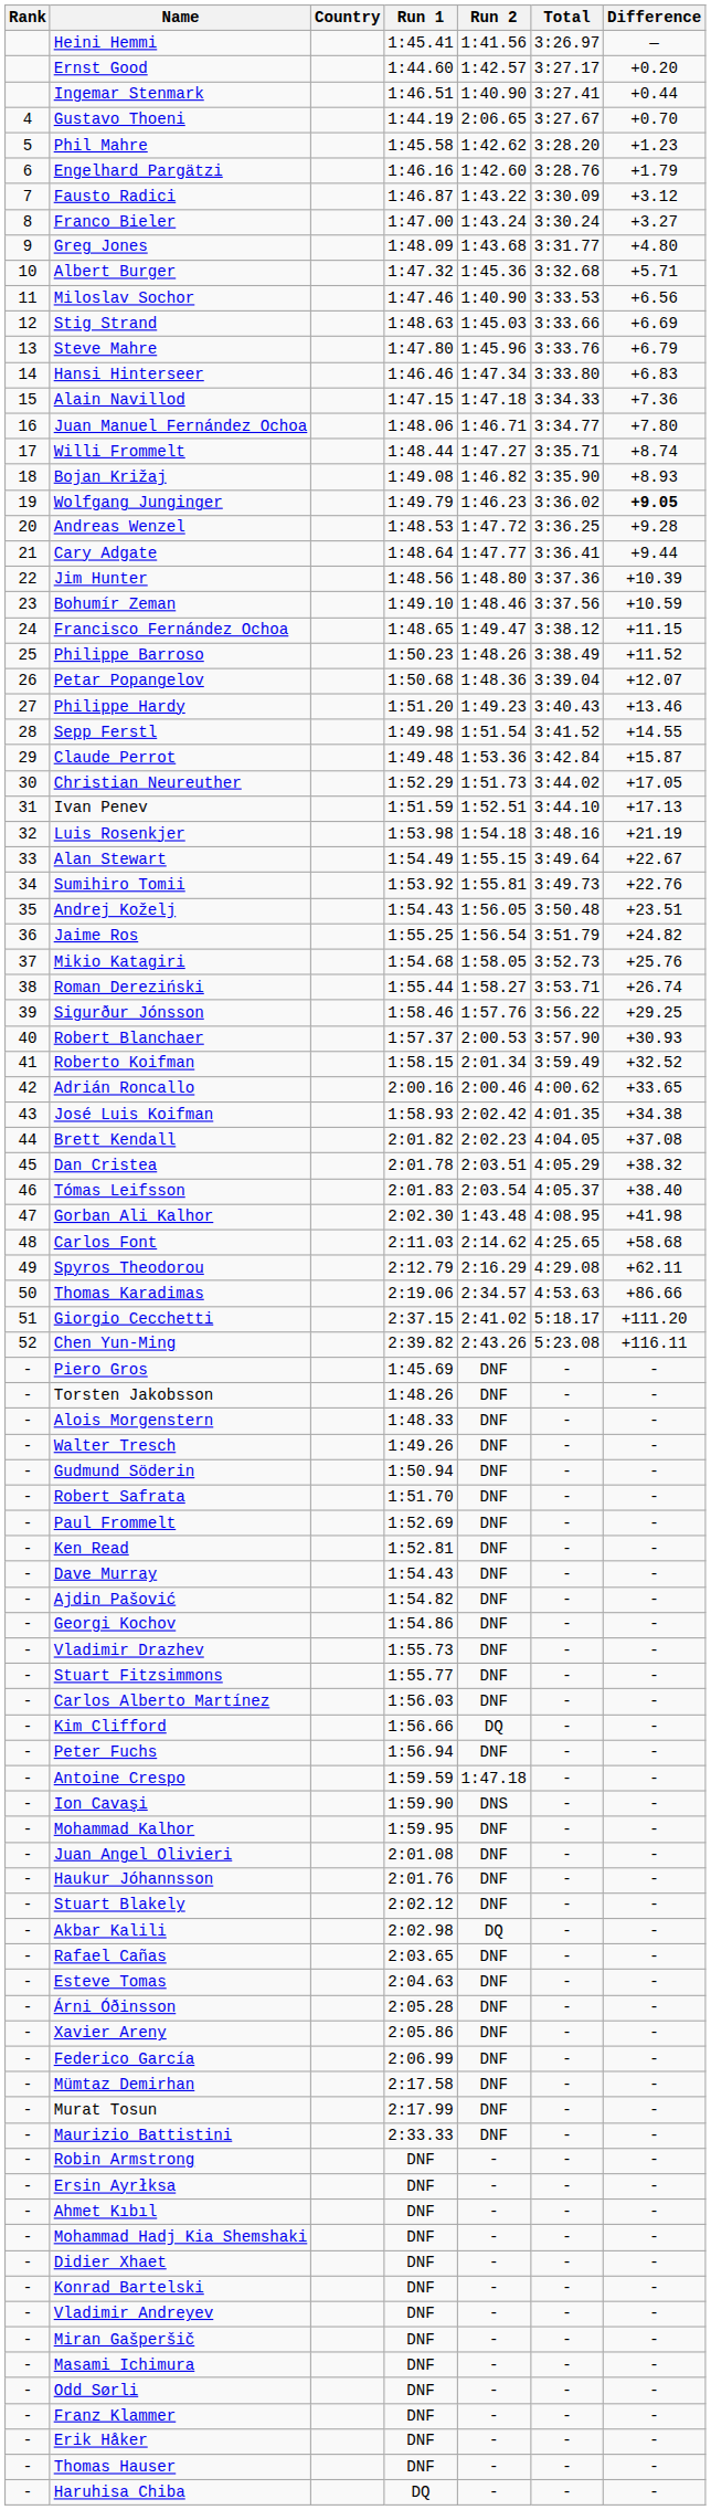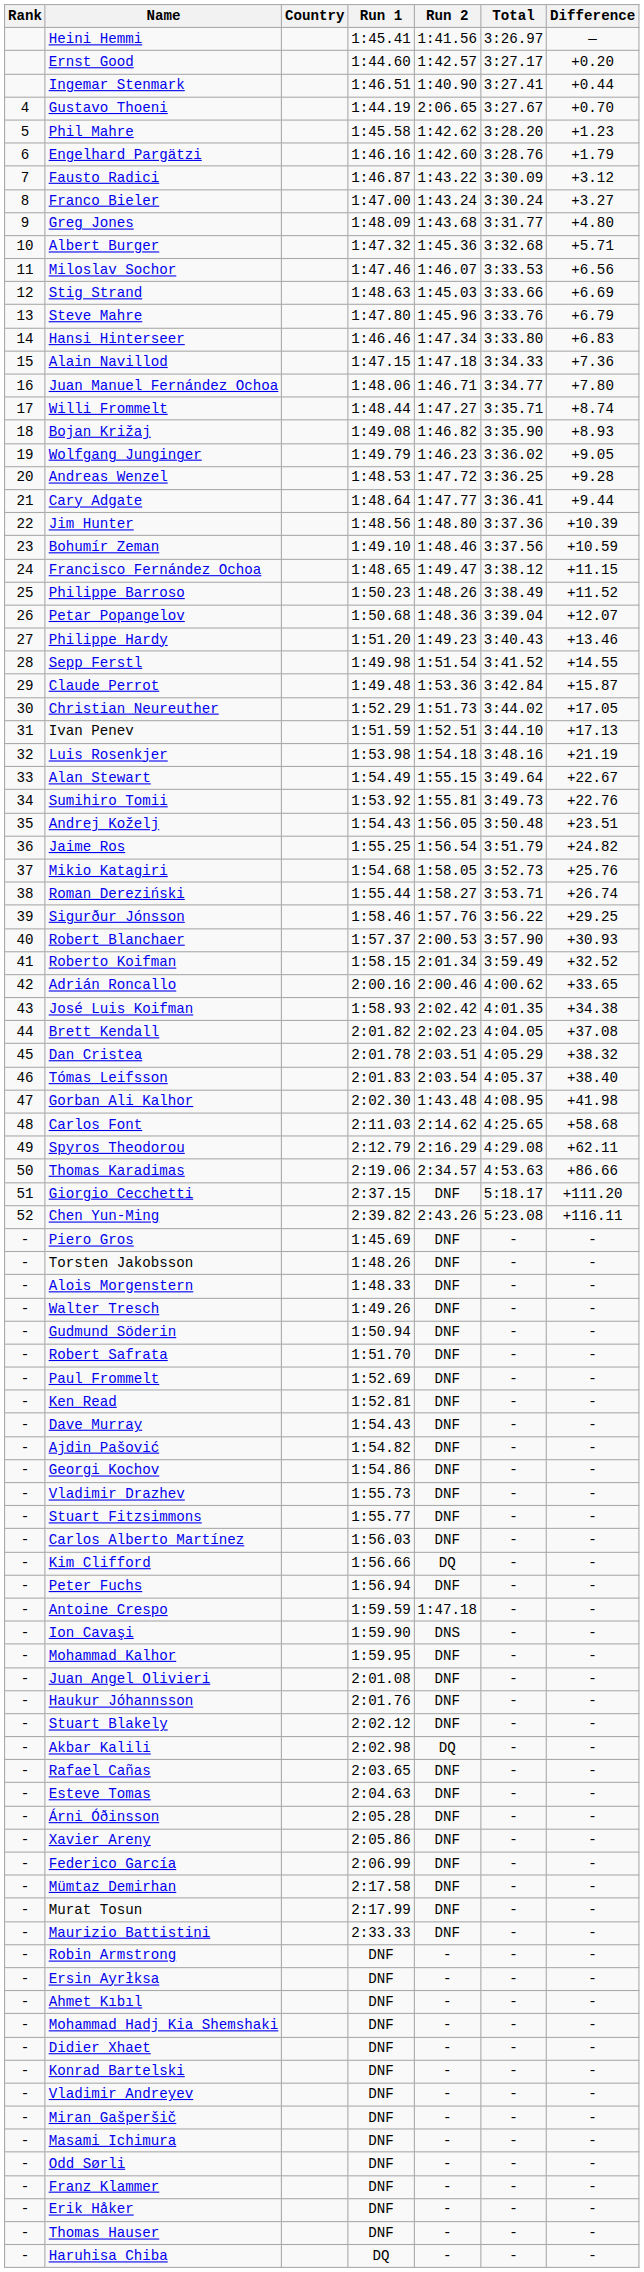 <table class="wikitable sortable" style="text-align:center">
 <tr>
 <th>Rank</th>
 <th>Name</th>
 <th>Country</th>
 <th>Run 1</th>
 <th>Run 2</th>
 <th>Total</th>
 <th>Difference</th>
 </tr>
 <tr>
 <td></td>
 <td align=left><a href='#'>Heini Hemmi</a></td>
 <td align=left></td>
 <td>1:45.41</td>
 <td>1:41.56</td>
 <td>3:26.97</td>
 <td>—</td>
 </tr>
 <tr>
 <td></td>
 <td align=left><a href='#'>Ernst Good</a></td>
 <td align=left></td>
 <td>1:44.60</td>
 <td>1:42.57</td>
 <td>3:27.17</td>
 <td>+0.20</td>
 </tr>
 <tr>
 <td></td>
 <td align=left><a href='#'>Ingemar Stenmark</a></td>
 <td align=left></td>
 <td>1:46.51</td>
 <td>1:40.90</td>
 <td>3:27.41</td>
 <td>+0.44</td>
 </tr>
 <tr>
 <td>4</td>
 <td align=left><a href='#'>Gustavo Thoeni</a></td>
 <td align=left></td>
 <td>1:44.19</td>
 <td>2:06.65</td>
 <td>3:27.67</td>
 <td>+0.70</td>
 </tr>
 <tr>
 <td>5</td>
 <td align=left><a href='#'>Phil Mahre</a></td>
 <td align=left></td>
 <td>1:45.58</td>
 <td>1:42.62</td>
 <td>3:28.20</td>
 <td>+1.23</td>
 </tr>
 <tr>
 <td>6</td>
 <td align=left><a href='#'>Engelhard Pargätzi</a></td>
 <td align=left></td>
 <td>1:46.16</td>
 <td>1:42.60</td>
 <td>3:28.76</td>
 <td>+1.79</td>
 </tr>
 <tr>
 <td>7</td>
 <td align=left><a href='#'>Fausto Radici</a></td>
 <td align=left></td>
 <td>1:46.87</td>
 <td>1:43.22</td>
 <td>3:30.09</td>
 <td>+3.12</td>
 </tr>
 <tr>
 <td>8</td>
 <td align=left><a href='#'>Franco Bieler</a></td>
 <td align=left></td>
 <td>1:47.00</td>
 <td>1:43.24</td>
 <td>3:30.24</td>
 <td>+3.27</td>
 </tr>
 <tr>
 <td>9</td>
 <td align=left><a href='#'>Greg Jones</a></td>
 <td align=left></td>
 <td>1:48.09</td>
 <td>1:43.68</td>
 <td>3:31.77</td>
 <td>+4.80</td>
 </tr>
 <tr>
 <td>10</td>
 <td align=left><a href='#'>Albert Burger</a></td>
 <td align=left></td>
 <td>1:47.32</td>
 <td>1:45.36</td>
 <td>3:32.68</td>
 <td>+5.71</td>
 </tr>
 <tr>
 <td>11</td>
 <td align=left><a href='#'>Miloslav Sochor</a></td>
 <td align=left></td>
 <td>1:47.46</td>
-<td>1:40.90</td>
+<td>1:46.07</td>
 <td>3:33.53</td>
 <td>+6.56</td>
 </tr>
 <tr>
 <td>12</td>
 <td align=left><a href='#'>Stig Strand</a></td>
 <td align=left></td>
 <td>1:48.63</td>
 <td>1:45.03</td>
 <td>3:33.66</td>
 <td>+6.69</td>
 </tr>
 <tr>
 <td>13</td>
 <td align=left><a href='#'>Steve Mahre</a></td>
 <td align=left></td>
 <td>1:47.80</td>
 <td>1:45.96</td>
 <td>3:33.76</td>
 <td>+6.79</td>
 </tr>
 <tr>
 <td>14</td>
 <td align=left><a href='#'>Hansi Hinterseer</a></td>
 <td align=left></td>
 <td>1:46.46</td>
 <td>1:47.34</td>
 <td>3:33.80</td>
 <td>+6.83</td>
 </tr>
 <tr>
 <td>15</td>
 <td align=left><a href='#'>Alain Navillod</a></td>
 <td align=left></td>
 <td>1:47.15</td>
 <td>1:47.18</td>
 <td>3:34.33</td>
 <td>+7.36</td>
 </tr>
 <tr>
 <td>16</td>
 <td align=left><a href='#'>Juan Manuel Fernández Ochoa</a></td>
 <td align=left></td>
 <td>1:48.06</td>
 <td>1:46.71</td>
 <td>3:34.77</td>
 <td>+7.80</td>
 </tr>
 <tr>
 <td>17</td>
 <td align=left><a href='#'>Willi Frommelt</a></td>
 <td align=left></td>
 <td>1:48.44</td>
 <td>1:47.27</td>
 <td>3:35.71</td>
 <td>+8.74</td>
 </tr>
 <tr>
 <td>18</td>
 <td align=left><a href='#'>Bojan Križaj</a></td>
 <td align=left></td>
 <td>1:49.08</td>
 <td>1:46.82</td>
 <td>3:35.90</td>
 <td>+8.93</td>
 </tr>
 <tr>
 <td>19</td>
 <td align=left><a href='#'>Wolfgang Junginger</a></td>
 <td align=left></td>
 <td>1:49.79</td>
 <td>1:46.23</td>
 <td>3:36.02</td>
-<td><strong>+9.05</strong></td>
+<td>+9.05</td>
 </tr>
 <tr>
 <td>20</td>
 <td align=left><a href='#'>Andreas Wenzel</a></td>
 <td align=left></td>
 <td>1:48.53</td>
 <td>1:47.72</td>
 <td>3:36.25</td>
 <td>+9.28</td>
 </tr>
 <tr>
 <td>21</td>
 <td align=left><a href='#'>Cary Adgate</a></td>
 <td align=left></td>
 <td>1:48.64</td>
 <td>1:47.77</td>
 <td>3:36.41</td>
 <td>+9.44</td>
 </tr>
 <tr>
 <td>22</td>
 <td align=left><a href='#'>Jim Hunter</a></td>
 <td align=left></td>
 <td>1:48.56</td>
 <td>1:48.80</td>
 <td>3:37.36</td>
 <td>+10.39</td>
 </tr>
 <tr>
 <td>23</td>
 <td align=left><a href='#'>Bohumír Zeman</a></td>
 <td align=left></td>
 <td>1:49.10</td>
 <td>1:48.46</td>
 <td>3:37.56</td>
 <td>+10.59</td>
 </tr>
 <tr>
 <td>24</td>
 <td align=left><a href='#'>Francisco Fernández Ochoa</a></td>
 <td align=left></td>
 <td>1:48.65</td>
 <td>1:49.47</td>
 <td>3:38.12</td>
 <td>+11.15</td>
 </tr>
 <tr>
 <td>25</td>
 <td align=left><a href='#'>Philippe Barroso</a></td>
 <td align=left></td>
 <td>1:50.23</td>
 <td>1:48.26</td>
 <td>3:38.49</td>
 <td>+11.52</td>
 </tr>
 <tr>
 <td>26</td>
 <td align=left><a href='#'>Petar Popangelov</a></td>
 <td align=left></td>
 <td>1:50.68</td>
 <td>1:48.36</td>
 <td>3:39.04</td>
 <td>+12.07</td>
 </tr>
 <tr>
 <td>27</td>
 <td align=left><a href='#'>Philippe Hardy</a></td>
 <td align=left></td>
 <td>1:51.20</td>
 <td>1:49.23</td>
 <td>3:40.43</td>
 <td>+13.46</td>
 </tr>
 <tr>
 <td>28</td>
 <td align=left><a href='#'>Sepp Ferstl</a></td>
 <td align=left></td>
 <td>1:49.98</td>
 <td>1:51.54</td>
 <td>3:41.52</td>
 <td>+14.55</td>
 </tr>
 <tr>
 <td>29</td>
 <td align=left><a href='#'>Claude Perrot</a></td>
 <td align=left></td>
 <td>1:49.48</td>
 <td>1:53.36</td>
 <td>3:42.84</td>
 <td>+15.87</td>
 </tr>
 <tr>
 <td>30</td>
 <td align=left><a href='#'>Christian Neureuther</a></td>
 <td align=left></td>
 <td>1:52.29</td>
 <td>1:51.73</td>
 <td>3:44.02</td>
 <td>+17.05</td>
 </tr>
 <tr>
 <td>31</td>
 <td align=left>Ivan Penev</td>
 <td align=left></td>
 <td>1:51.59</td>
 <td>1:52.51</td>
 <td>3:44.10</td>
 <td>+17.13</td>
 </tr>
 <tr>
 <td>32</td>
 <td align=left><a href='#'>Luis Rosenkjer</a></td>
 <td align=left></td>
 <td>1:53.98</td>
 <td>1:54.18</td>
 <td>3:48.16</td>
 <td>+21.19</td>
 </tr>
 <tr>
 <td>33</td>
 <td align=left><a href='#'>Alan Stewart</a></td>
 <td align=left></td>
 <td>1:54.49</td>
 <td>1:55.15</td>
 <td>3:49.64</td>
 <td>+22.67</td>
 </tr>
 <tr>
 <td>34</td>
 <td align=left><a href='#'>Sumihiro Tomii</a></td>
 <td align=left></td>
 <td>1:53.92</td>
 <td>1:55.81</td>
 <td>3:49.73</td>
 <td>+22.76</td>
 </tr>
 <tr>
 <td>35</td>
 <td align=left><a href='#'>Andrej Koželj</a></td>
 <td align=left></td>
 <td>1:54.43</td>
 <td>1:56.05</td>
 <td>3:50.48</td>
 <td>+23.51</td>
 </tr>
 <tr>
 <td>36</td>
 <td align=left><a href='#'>Jaime Ros</a></td>
 <td align=left></td>
 <td>1:55.25</td>
 <td>1:56.54</td>
 <td>3:51.79</td>
 <td>+24.82</td>
 </tr>
 <tr>
 <td>37</td>
 <td align=left><a href='#'>Mikio Katagiri</a></td>
 <td align=left></td>
 <td>1:54.68</td>
 <td>1:58.05</td>
 <td>3:52.73</td>
 <td>+25.76</td>
 </tr>
 <tr>
 <td>38</td>
 <td align=left><a href='#'>Roman Dereziński</a></td>
 <td align=left></td>
 <td>1:55.44</td>
 <td>1:58.27</td>
 <td>3:53.71</td>
 <td>+26.74</td>
 </tr>
 <tr>
 <td>39</td>
 <td align=left><a href='#'>Sigurður Jónsson</a></td>
 <td align=left></td>
 <td>1:58.46</td>
 <td>1:57.76</td>
 <td>3:56.22</td>
 <td>+29.25</td>
 </tr>
 <tr>
 <td>40</td>
 <td align=left><a href='#'>Robert Blanchaer</a></td>
 <td align=left></td>
 <td>1:57.37</td>
 <td>2:00.53</td>
 <td>3:57.90</td>
 <td>+30.93</td>
 </tr>
 <tr>
 <td>41</td>
 <td align=left><a href='#'>Roberto Koifman</a></td>
 <td align=left></td>
 <td>1:58.15</td>
 <td>2:01.34</td>
 <td>3:59.49</td>
 <td>+32.52</td>
 </tr>
 <tr>
 <td>42</td>
 <td align=left><a href='#'>Adrián Roncallo</a></td>
 <td align=left></td>
 <td>2:00.16</td>
 <td>2:00.46</td>
 <td>4:00.62</td>
 <td>+33.65</td>
 </tr>
 <tr>
 <td>43</td>
 <td align=left><a href='#'>José Luis Koifman</a></td>
 <td align=left></td>
 <td>1:58.93</td>
 <td>2:02.42</td>
 <td>4:01.35</td>
 <td>+34.38</td>
 </tr>
 <tr>
 <td>44</td>
 <td align=left><a href='#'>Brett Kendall</a></td>
 <td align=left></td>
 <td>2:01.82</td>
 <td>2:02.23</td>
 <td>4:04.05</td>
 <td>+37.08</td>
 </tr>
 <tr>
 <td>45</td>
 <td align=left><a href='#'>Dan Cristea</a></td>
 <td align=left></td>
 <td>2:01.78</td>
 <td>2:03.51</td>
 <td>4:05.29</td>
 <td>+38.32</td>
 </tr>
 <tr>
 <td>46</td>
 <td align=left><a href='#'>Tómas Leifsson</a></td>
 <td align=left></td>
 <td>2:01.83</td>
 <td>2:03.54</td>
 <td>4:05.37</td>
 <td>+38.40</td>
 </tr>
 <tr>
 <td>47</td>
 <td align=left><a href='#'>Gorban Ali Kalhor</a></td>
 <td align=left></td>
 <td>2:02.30</td>
 <td>1:43.48</td>
 <td>4:08.95</td>
 <td>+41.98</td>
 </tr>
 <tr>
 <td>48</td>
 <td align=left><a href='#'>Carlos Font</a></td>
 <td align=left></td>
 <td>2:11.03</td>
 <td>2:14.62</td>
 <td>4:25.65</td>
 <td>+58.68</td>
 </tr>
 <tr>
 <td>49</td>
 <td align=left><a href='#'>Spyros Theodorou</a></td>
 <td align=left></td>
 <td>2:12.79</td>
 <td>2:16.29</td>
 <td>4:29.08</td>
 <td>+62.11</td>
 </tr>
 <tr>
 <td>50</td>
 <td align=left><a href='#'>Thomas Karadimas</a></td>
 <td align=left></td>
 <td>2:19.06</td>
 <td>2:34.57</td>
 <td>4:53.63</td>
 <td>+86.66</td>
 </tr>
 <tr>
 <td>51</td>
 <td align=left><a href='#'>Giorgio Cecchetti</a></td>
 <td align=left></td>
 <td>2:37.15</td>
-<td>2:41.02</td>
+<td>DNF</td>
 <td>5:18.17</td>
 <td>+111.20</td>
 </tr>
 <tr>
 <td>52</td>
 <td align=left><a href='#'>Chen Yun-Ming</a></td>
 <td align=left></td>
 <td>2:39.82</td>
 <td>2:43.26</td>
 <td>5:23.08</td>
 <td>+116.11</td>
 </tr>
 <tr>
 <td>-</td>
 <td align=left><a href='#'>Piero Gros</a></td>
 <td align=left></td>
 <td>1:45.69</td>
 <td>DNF</td>
 <td>-</td>
 <td>-</td>
 </tr>
 <tr>
 <td>-</td>
 <td align=left>Torsten Jakobsson</td>
 <td align=left></td>
 <td>1:48.26</td>
 <td>DNF</td>
 <td>-</td>
 <td>-</td>
 </tr>
 <tr>
 <td>-</td>
 <td align=left><a href='#'>Alois Morgenstern</a></td>
 <td align=left></td>
 <td>1:48.33</td>
 <td>DNF</td>
 <td>-</td>
 <td>-</td>
 </tr>
 <tr>
 <td>-</td>
 <td align=left><a href='#'>Walter Tresch</a></td>
 <td align=left></td>
 <td>1:49.26</td>
 <td>DNF</td>
 <td>-</td>
 <td>-</td>
 </tr>
 <tr>
 <td>-</td>
 <td align=left><a href='#'>Gudmund Söderin</a></td>
 <td align=left></td>
 <td>1:50.94</td>
 <td>DNF</td>
 <td>-</td>
 <td>-</td>
 </tr>
 <tr>
 <td>-</td>
 <td align=left><a href='#'>Robert Safrata</a></td>
 <td align=left></td>
 <td>1:51.70</td>
 <td>DNF</td>
 <td>-</td>
 <td>-</td>
 </tr>
 <tr>
 <td>-</td>
 <td align=left><a href='#'>Paul Frommelt</a></td>
 <td align=left></td>
 <td>1:52.69</td>
 <td>DNF</td>
 <td>-</td>
 <td>-</td>
 </tr>
 <tr>
 <td>-</td>
 <td align=left><a href='#'>Ken Read</a></td>
 <td align=left></td>
 <td>1:52.81</td>
 <td>DNF</td>
 <td>-</td>
 <td>-</td>
 </tr>
 <tr>
 <td>-</td>
 <td align=left><a href='#'>Dave Murray</a></td>
 <td align=left></td>
 <td>1:54.43</td>
 <td>DNF</td>
 <td>-</td>
 <td>-</td>
 </tr>
 <tr>
 <td>-</td>
 <td align=left><a href='#'>Ajdin Pašović</a></td>
 <td align=left></td>
 <td>1:54.82</td>
 <td>DNF</td>
 <td>-</td>
 <td>-</td>
 </tr>
 <tr>
 <td>-</td>
 <td align=left><a href='#'>Georgi Kochov</a></td>
 <td align=left></td>
 <td>1:54.86</td>
 <td>DNF</td>
 <td>-</td>
 <td>-</td>
 </tr>
 <tr>
 <td>-</td>
 <td align=left><a href='#'>Vladimir Drazhev</a></td>
 <td align=left></td>
 <td>1:55.73</td>
 <td>DNF</td>
 <td>-</td>
 <td>-</td>
 </tr>
 <tr>
 <td>-</td>
 <td align=left><a href='#'>Stuart Fitzsimmons</a></td>
 <td align=left></td>
 <td>1:55.77</td>
 <td>DNF</td>
 <td>-</td>
 <td>-</td>
 </tr>
 <tr>
 <td>-</td>
 <td align=left><a href='#'>Carlos Alberto Martínez</a></td>
 <td align=left></td>
 <td>1:56.03</td>
 <td>DNF</td>
 <td>-</td>
 <td>-</td>
 </tr>
 <tr>
 <td>-</td>
 <td align=left><a href='#'>Kim Clifford</a></td>
 <td align=left></td>
 <td>1:56.66</td>
 <td>DQ</td>
 <td>-</td>
 <td>-</td>
 </tr>
 <tr>
 <td>-</td>
 <td align=left><a href='#'>Peter Fuchs</a></td>
 <td align=left></td>
 <td>1:56.94</td>
 <td>DNF</td>
 <td>-</td>
 <td>-</td>
 </tr>
 <tr>
 <td>-</td>
 <td align=left><a href='#'>Antoine Crespo</a></td>
 <td align=left></td>
 <td>1:59.59</td>
 <td>1:47.18</td>
 <td>-</td>
 <td>-</td>
 </tr>
 <tr>
 <td>-</td>
 <td align=left><a href='#'>Ion Cavaşi</a></td>
 <td align=left></td>
 <td>1:59.90</td>
 <td>DNS</td>
 <td>-</td>
 <td>-</td>
 </tr>
 <tr>
 <td>-</td>
 <td align=left><a href='#'>Mohammad Kalhor</a></td>
 <td align=left></td>
 <td>1:59.95</td>
 <td>DNF</td>
 <td>-</td>
 <td>-</td>
 </tr>
 <tr>
 <td>-</td>
 <td align=left><a href='#'>Juan Angel Olivieri</a></td>
 <td align=left></td>
 <td>2:01.08</td>
 <td>DNF</td>
 <td>-</td>
 <td>-</td>
 </tr>
 <tr>
 <td>-</td>
 <td align=left><a href='#'>Haukur Jóhannsson</a></td>
 <td align=left></td>
 <td>2:01.76</td>
 <td>DNF</td>
 <td>-</td>
 <td>-</td>
 </tr>
 <tr>
 <td>-</td>
 <td align=left><a href='#'>Stuart Blakely</a></td>
 <td align=left></td>
 <td>2:02.12</td>
 <td>DNF</td>
 <td>-</td>
 <td>-</td>
 </tr>
 <tr>
 <td>-</td>
 <td align=left><a href='#'>Akbar Kalili</a></td>
 <td align=left></td>
 <td>2:02.98</td>
 <td>DQ</td>
 <td>-</td>
 <td>-</td>
 </tr>
 <tr>
 <td>-</td>
 <td align=left><a href='#'>Rafael Cañas</a></td>
 <td align=left></td>
 <td>2:03.65</td>
 <td>DNF</td>
 <td>-</td>
 <td>-</td>
 </tr>
 <tr>
 <td>-</td>
 <td align=left><a href='#'>Esteve Tomas</a></td>
 <td align=left></td>
 <td>2:04.63</td>
 <td>DNF</td>
 <td>-</td>
 <td>-</td>
 </tr>
 <tr>
 <td>-</td>
 <td align=left><a href='#'>Árni Óðinsson</a></td>
 <td align=left></td>
 <td>2:05.28</td>
 <td>DNF</td>
 <td>-</td>
 <td>-</td>
 </tr>
 <tr>
 <td>-</td>
 <td align=left><a href='#'>Xavier Areny</a></td>
 <td align=left></td>
 <td>2:05.86</td>
 <td>DNF</td>
 <td>-</td>
 <td>-</td>
 </tr>
 <tr>
 <td>-</td>
 <td align=left><a href='#'>Federico García</a></td>
 <td align=left></td>
 <td>2:06.99</td>
 <td>DNF</td>
 <td>-</td>
 <td>-</td>
 </tr>
 <tr>
 <td>-</td>
 <td align=left><a href='#'>Mümtaz Demirhan</a></td>
 <td align=left></td>
 <td>2:17.58</td>
 <td>DNF</td>
 <td>-</td>
 <td>-</td>
 </tr>
 <tr>
 <td>-</td>
 <td align=left>Murat Tosun</td>
 <td align=left></td>
 <td>2:17.99</td>
 <td>DNF</td>
 <td>-</td>
 <td>-</td>
 </tr>
 <tr>
 <td>-</td>
 <td align=left><a href='#'>Maurizio Battistini</a></td>
 <td align=left></td>
 <td>2:33.33</td>
 <td>DNF</td>
 <td>-</td>
 <td>-</td>
 </tr>
 <tr>
 <td>-</td>
 <td align=left><a href='#'>Robin Armstrong</a></td>
 <td align=left></td>
 <td>DNF</td>
 <td>-</td>
 <td>-</td>
 <td>-</td>
 </tr>
 <tr>
 <td>-</td>
 <td align=left><a href='#'>Ersin Ayrłksa</a></td>
 <td align=left></td>
 <td>DNF</td>
 <td>-</td>
 <td>-</td>
 <td>-</td>
 </tr>
 <tr>
 <td>-</td>
 <td align=left><a href='#'>Ahmet Kıbıl</a></td>
 <td align=left></td>
 <td>DNF</td>
 <td>-</td>
 <td>-</td>
 <td>-</td>
 </tr>
 <tr>
 <td>-</td>
 <td align=left><a href='#'>Mohammad Hadj Kia Shemshaki</a></td>
 <td align=left></td>
 <td>DNF</td>
 <td>-</td>
 <td>-</td>
 <td>-</td>
 </tr>
 <tr>
 <td>-</td>
 <td align=left><a href='#'>Didier Xhaet</a></td>
 <td align=left></td>
 <td>DNF</td>
 <td>-</td>
 <td>-</td>
 <td>-</td>
 </tr>
 <tr>
 <td>-</td>
 <td align=left><a href='#'>Konrad Bartelski</a></td>
 <td align=left></td>
 <td>DNF</td>
 <td>-</td>
 <td>-</td>
 <td>-</td>
 </tr>
 <tr>
 <td>-</td>
 <td align=left><a href='#'>Vladimir Andreyev</a></td>
 <td align=left></td>
 <td>DNF</td>
 <td>-</td>
 <td>-</td>
 <td>-</td>
 </tr>
 <tr>
 <td>-</td>
 <td align=left><a href='#'>Miran Gašperšič</a></td>
 <td align=left></td>
 <td>DNF</td>
 <td>-</td>
 <td>-</td>
 <td>-</td>
 </tr>
 <tr>
 <td>-</td>
 <td align=left><a href='#'>Masami Ichimura</a></td>
 <td align=left></td>
 <td>DNF</td>
 <td>-</td>
 <td>-</td>
 <td>-</td>
 </tr>
 <tr>
 <td>-</td>
 <td align=left><a href='#'>Odd Sørli</a></td>
 <td align=left></td>
 <td>DNF</td>
 <td>-</td>
 <td>-</td>
 <td>-</td>
 </tr>
 <tr>
 <td>-</td>
 <td align=left><a href='#'>Franz Klammer</a></td>
 <td align=left></td>
 <td>DNF</td>
 <td>-</td>
 <td>-</td>
 <td>-</td>
 </tr>
 <tr>
 <td>-</td>
 <td align=left><a href='#'>Erik Håker</a></td>
 <td align=left></td>
 <td>DNF</td>
 <td>-</td>
 <td>-</td>
 <td>-</td>
 </tr>
 <tr>
 <td>-</td>
 <td align=left><a href='#'>Thomas Hauser</a></td>
 <td align=left></td>
 <td>DNF</td>
 <td>-</td>
 <td>-</td>
 <td>-</td>
 </tr>
 <tr>
 <td>-</td>
 <td align=left><a href='#'>Haruhisa Chiba</a></td>
 <td align=left></td>
 <td>DQ</td>
 <td>-</td>
 <td>-</td>
 <td>-</td>
 </tr>
 </table>
